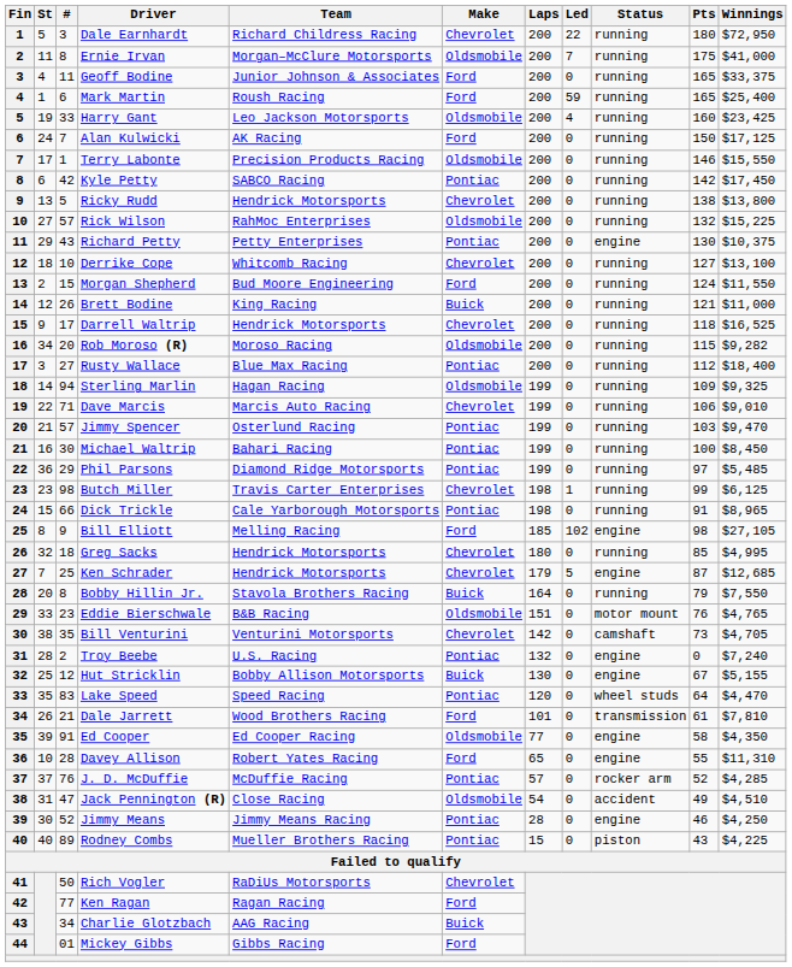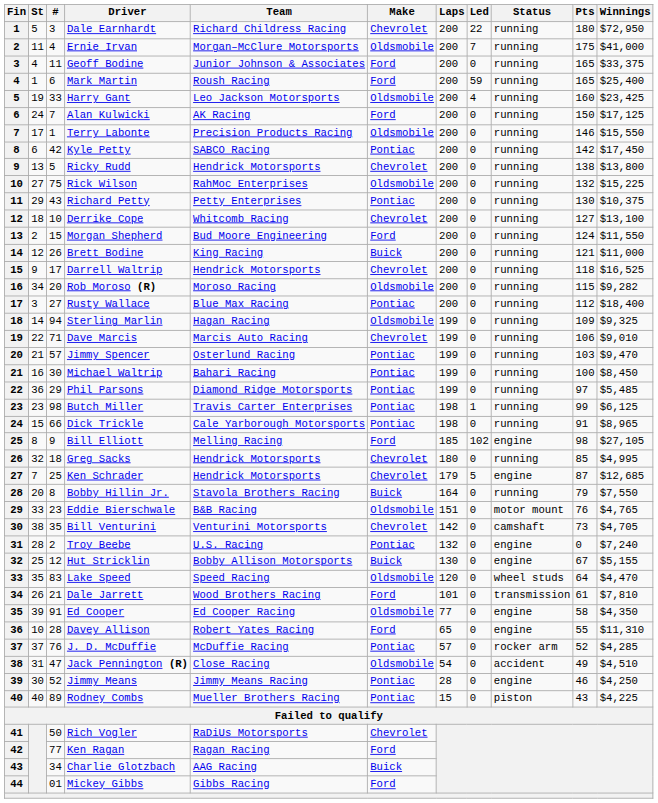 <table class="wikitable" style="font-size:95%">
 <tr>
 <th>Fin</th>
 <th>St</th>
 <th>#</th>
 <th>Driver</th>
 <th>Team</th>
 <th>Make</th>
 <th>Laps</th>
 <th>Led</th>
 <th>Status</th>
 <th>Pts</th>
 <th>Winnings</th>
 </tr>
 <tr>
 <th>1</th>
 <td>5</td>
 <td>3</td>
 <td><a href='#'>Dale Earnhardt</a></td>
 <td><a href='#'>Richard Childress Racing</a></td>
 <td><a href='#'>Chevrolet</a></td>
 <td>200</td>
 <td>22</td>
 <td>running</td>
 <td>180</td>
 <td>$72,950</td>
 </tr>
 <tr>
 <th>2</th>
 <td>11</td>
-<td>8</td>
+<td>4</td>
 <td><a href='#'>Ernie Irvan</a></td>
 <td><a href='#'>Morgan–McClure Motorsports</a></td>
 <td><a href='#'>Oldsmobile</a></td>
 <td>200</td>
 <td>7</td>
 <td>running</td>
 <td>175</td>
 <td>$41,000</td>
 </tr>
 <tr>
 <th>3</th>
 <td>4</td>
 <td>11</td>
 <td><a href='#'>Geoff Bodine</a></td>
 <td><a href='#'>Junior Johnson & Associates</a></td>
 <td><a href='#'>Ford</a></td>
 <td>200</td>
 <td>0</td>
 <td>running</td>
 <td>165</td>
 <td>$33,375</td>
 </tr>
 <tr>
 <th>4</th>
 <td>1</td>
 <td>6</td>
 <td><a href='#'>Mark Martin</a></td>
 <td><a href='#'>Roush Racing</a></td>
 <td><a href='#'>Ford</a></td>
 <td>200</td>
 <td>59</td>
 <td>running</td>
 <td>165</td>
 <td>$25,400</td>
 </tr>
 <tr>
 <th>5</th>
 <td>19</td>
 <td>33</td>
 <td><a href='#'>Harry Gant</a></td>
 <td><a href='#'>Leo Jackson Motorsports</a></td>
 <td><a href='#'>Oldsmobile</a></td>
 <td>200</td>
 <td>4</td>
 <td>running</td>
 <td>160</td>
 <td>$23,425</td>
 </tr>
 <tr>
 <th>6</th>
 <td>24</td>
 <td>7</td>
 <td><a href='#'>Alan Kulwicki</a></td>
 <td><a href='#'>AK Racing</a></td>
 <td><a href='#'>Ford</a></td>
 <td>200</td>
 <td>0</td>
 <td>running</td>
 <td>150</td>
 <td>$17,125</td>
 </tr>
 <tr>
 <th>7</th>
 <td>17</td>
 <td>1</td>
 <td><a href='#'>Terry Labonte</a></td>
 <td><a href='#'>Precision Products Racing</a></td>
 <td><a href='#'>Oldsmobile</a></td>
 <td>200</td>
 <td>0</td>
 <td>running</td>
 <td>146</td>
 <td>$15,550</td>
 </tr>
 <tr>
 <th>8</th>
 <td>6</td>
 <td>42</td>
 <td><a href='#'>Kyle Petty</a></td>
 <td><a href='#'>SABCO Racing</a></td>
 <td><a href='#'>Pontiac</a></td>
 <td>200</td>
 <td>0</td>
 <td>running</td>
 <td>142</td>
 <td>$17,450</td>
 </tr>
 <tr>
 <th>9</th>
 <td>13</td>
 <td>5</td>
 <td><a href='#'>Ricky Rudd</a></td>
 <td><a href='#'>Hendrick Motorsports</a></td>
 <td><a href='#'>Chevrolet</a></td>
 <td>200</td>
 <td>0</td>
 <td>running</td>
 <td>138</td>
 <td>$13,800</td>
 </tr>
 <tr>
 <th>10</th>
 <td>27</td>
-<td>57</td>
+<td>75</td>
 <td><a href='#'>Rick Wilson</a></td>
 <td><a href='#'>RahMoc Enterprises</a></td>
 <td><a href='#'>Oldsmobile</a></td>
 <td>200</td>
 <td>0</td>
 <td>running</td>
 <td>132</td>
 <td>$15,225</td>
 </tr>
 <tr>
 <th>11</th>
 <td>29</td>
 <td>43</td>
 <td><a href='#'>Richard Petty</a></td>
 <td><a href='#'>Petty Enterprises</a></td>
 <td><a href='#'>Pontiac</a></td>
 <td>200</td>
 <td>0</td>
-<td>engine</td>
+<td>running</td>
 <td>130</td>
 <td>$10,375</td>
 </tr>
 <tr>
 <th>12</th>
 <td>18</td>
 <td>10</td>
 <td><a href='#'>Derrike Cope</a></td>
 <td><a href='#'>Whitcomb Racing</a></td>
 <td><a href='#'>Chevrolet</a></td>
 <td>200</td>
 <td>0</td>
 <td>running</td>
 <td>127</td>
 <td>$13,100</td>
 </tr>
 <tr>
 <th>13</th>
 <td>2</td>
 <td>15</td>
 <td><a href='#'>Morgan Shepherd</a></td>
 <td><a href='#'>Bud Moore Engineering</a></td>
 <td><a href='#'>Ford</a></td>
 <td>200</td>
 <td>0</td>
 <td>running</td>
 <td>124</td>
 <td>$11,550</td>
 </tr>
 <tr>
 <th>14</th>
 <td>12</td>
 <td>26</td>
 <td><a href='#'>Brett Bodine</a></td>
 <td><a href='#'>King Racing</a></td>
 <td><a href='#'>Buick</a></td>
 <td>200</td>
 <td>0</td>
 <td>running</td>
 <td>121</td>
 <td>$11,000</td>
 </tr>
 <tr>
 <th>15</th>
 <td>9</td>
 <td>17</td>
 <td><a href='#'>Darrell Waltrip</a></td>
 <td><a href='#'>Hendrick Motorsports</a></td>
 <td><a href='#'>Chevrolet</a></td>
 <td>200</td>
 <td>0</td>
 <td>running</td>
 <td>118</td>
 <td>$16,525</td>
 </tr>
 <tr>
 <th>16</th>
 <td>34</td>
 <td>20</td>
 <td><a href='#'>Rob Moroso</a> <strong>(R)</strong></td>
 <td><a href='#'>Moroso Racing</a></td>
 <td><a href='#'>Oldsmobile</a></td>
 <td>200</td>
 <td>0</td>
 <td>running</td>
 <td>115</td>
 <td>$9,282</td>
 </tr>
 <tr>
 <th>17</th>
 <td>3</td>
 <td>27</td>
 <td><a href='#'>Rusty Wallace</a></td>
 <td><a href='#'>Blue Max Racing</a></td>
 <td><a href='#'>Pontiac</a></td>
 <td>200</td>
 <td>0</td>
 <td>running</td>
 <td>112</td>
 <td>$18,400</td>
 </tr>
 <tr>
 <th>18</th>
 <td>14</td>
 <td>94</td>
 <td><a href='#'>Sterling Marlin</a></td>
 <td><a href='#'>Hagan Racing</a></td>
 <td><a href='#'>Oldsmobile</a></td>
 <td>199</td>
 <td>0</td>
 <td>running</td>
 <td>109</td>
 <td>$9,325</td>
 </tr>
 <tr>
 <th>19</th>
 <td>22</td>
 <td>71</td>
 <td><a href='#'>Dave Marcis</a></td>
 <td><a href='#'>Marcis Auto Racing</a></td>
 <td><a href='#'>Chevrolet</a></td>
 <td>199</td>
 <td>0</td>
 <td>running</td>
 <td>106</td>
 <td>$9,010</td>
 </tr>
 <tr>
 <th>20</th>
 <td>21</td>
 <td>57</td>
 <td><a href='#'>Jimmy Spencer</a></td>
 <td><a href='#'>Osterlund Racing</a></td>
 <td><a href='#'>Pontiac</a></td>
 <td>199</td>
 <td>0</td>
 <td>running</td>
 <td>103</td>
 <td>$9,470</td>
 </tr>
 <tr>
 <th>21</th>
 <td>16</td>
 <td>30</td>
 <td><a href='#'>Michael Waltrip</a></td>
 <td><a href='#'>Bahari Racing</a></td>
 <td><a href='#'>Pontiac</a></td>
 <td>199</td>
 <td>0</td>
 <td>running</td>
 <td>100</td>
 <td>$8,450</td>
 </tr>
 <tr>
 <th>22</th>
 <td>36</td>
 <td>29</td>
 <td><a href='#'>Phil Parsons</a></td>
 <td><a href='#'>Diamond Ridge Motorsports</a></td>
 <td><a href='#'>Pontiac</a></td>
 <td>199</td>
 <td>0</td>
 <td>running</td>
 <td>97</td>
 <td>$5,485</td>
 </tr>
 <tr>
 <th>23</th>
 <td>23</td>
 <td>98</td>
 <td><a href='#'>Butch Miller</a></td>
 <td><a href='#'>Travis Carter Enterprises</a></td>
-<td><a href='#'>Chevrolet</a></td>
+<td><a href='#'>Pontiac</a></td>
 <td>198</td>
 <td>1</td>
 <td>running</td>
 <td>99</td>
 <td>$6,125</td>
 </tr>
 <tr>
 <th>24</th>
 <td>15</td>
 <td>66</td>
 <td><a href='#'>Dick Trickle</a></td>
 <td><a href='#'>Cale Yarborough Motorsports</a></td>
 <td><a href='#'>Pontiac</a></td>
 <td>198</td>
 <td>0</td>
 <td>running</td>
 <td>91</td>
 <td>$8,965</td>
 </tr>
 <tr>
 <th>25</th>
 <td>8</td>
 <td>9</td>
 <td><a href='#'>Bill Elliott</a></td>
 <td><a href='#'>Melling Racing</a></td>
 <td><a href='#'>Ford</a></td>
 <td>185</td>
 <td>102</td>
 <td>engine</td>
 <td>98</td>
 <td>$27,105</td>
 </tr>
 <tr>
 <th>26</th>
 <td>32</td>
 <td>18</td>
 <td><a href='#'>Greg Sacks</a></td>
 <td><a href='#'>Hendrick Motorsports</a></td>
 <td><a href='#'>Chevrolet</a></td>
 <td>180</td>
 <td>0</td>
 <td>running</td>
 <td>85</td>
 <td>$4,995</td>
 </tr>
 <tr>
 <th>27</th>
 <td>7</td>
 <td>25</td>
 <td><a href='#'>Ken Schrader</a></td>
 <td><a href='#'>Hendrick Motorsports</a></td>
 <td><a href='#'>Chevrolet</a></td>
 <td>179</td>
 <td>5</td>
 <td>engine</td>
 <td>87</td>
 <td>$12,685</td>
 </tr>
 <tr>
 <th>28</th>
 <td>20</td>
 <td>8</td>
 <td><a href='#'>Bobby Hillin Jr.</a></td>
 <td><a href='#'>Stavola Brothers Racing</a></td>
 <td><a href='#'>Buick</a></td>
 <td>164</td>
 <td>0</td>
 <td>running</td>
 <td>79</td>
 <td>$7,550</td>
 </tr>
 <tr>
 <th>29</th>
 <td>33</td>
 <td>23</td>
 <td><a href='#'>Eddie Bierschwale</a></td>
 <td><a href='#'>B&B Racing</a></td>
 <td><a href='#'>Oldsmobile</a></td>
 <td>151</td>
 <td>0</td>
 <td>motor mount</td>
 <td>76</td>
 <td>$4,765</td>
 </tr>
 <tr>
 <th>30</th>
 <td>38</td>
 <td>35</td>
 <td><a href='#'>Bill Venturini</a></td>
 <td><a href='#'>Venturini Motorsports</a></td>
 <td><a href='#'>Chevrolet</a></td>
 <td>142</td>
 <td>0</td>
 <td>camshaft</td>
 <td>73</td>
 <td>$4,705</td>
 </tr>
 <tr>
 <th>31</th>
 <td>28</td>
 <td>2</td>
 <td><a href='#'>Troy Beebe</a></td>
 <td><a href='#'>U.S. Racing</a></td>
 <td><a href='#'>Pontiac</a></td>
 <td>132</td>
 <td>0</td>
 <td>engine</td>
 <td>0</td>
 <td>$7,240</td>
 </tr>
 <tr>
 <th>32</th>
 <td>25</td>
 <td>12</td>
 <td><a href='#'>Hut Stricklin</a></td>
 <td><a href='#'>Bobby Allison Motorsports</a></td>
 <td><a href='#'>Buick</a></td>
 <td>130</td>
 <td>0</td>
 <td>engine</td>
 <td>67</td>
 <td>$5,155</td>
 </tr>
 <tr>
 <th>33</th>
 <td>35</td>
 <td>83</td>
 <td><a href='#'>Lake Speed</a></td>
 <td><a href='#'>Speed Racing</a></td>
-<td><a href='#'>Pontiac</a></td>
+<td><a href='#'>Oldsmobile</a></td>
 <td>120</td>
 <td>0</td>
 <td>wheel studs</td>
 <td>64</td>
 <td>$4,470</td>
 </tr>
 <tr>
 <th>34</th>
 <td>26</td>
 <td>21</td>
 <td><a href='#'>Dale Jarrett</a></td>
 <td><a href='#'>Wood Brothers Racing</a></td>
 <td><a href='#'>Ford</a></td>
 <td>101</td>
 <td>0</td>
 <td>transmission</td>
 <td>61</td>
 <td>$7,810</td>
 </tr>
 <tr>
 <th>35</th>
 <td>39</td>
 <td>91</td>
 <td><a href='#'>Ed Cooper</a></td>
 <td><a href='#'>Ed Cooper Racing</a></td>
 <td><a href='#'>Oldsmobile</a></td>
 <td>77</td>
 <td>0</td>
 <td>engine</td>
 <td>58</td>
 <td>$4,350</td>
 </tr>
 <tr>
 <th>36</th>
 <td>10</td>
 <td>28</td>
 <td><a href='#'>Davey Allison</a></td>
 <td><a href='#'>Robert Yates Racing</a></td>
 <td><a href='#'>Ford</a></td>
 <td>65</td>
 <td>0</td>
 <td>engine</td>
 <td>55</td>
 <td>$11,310</td>
 </tr>
 <tr>
 <th>37</th>
 <td>37</td>
 <td>76</td>
 <td><a href='#'>J. D. McDuffie</a></td>
 <td><a href='#'>McDuffie Racing</a></td>
 <td><a href='#'>Pontiac</a></td>
 <td>57</td>
 <td>0</td>
 <td>rocker arm</td>
 <td>52</td>
 <td>$4,285</td>
 </tr>
 <tr>
 <th>38</th>
 <td>31</td>
 <td>47</td>
 <td><a href='#'>Jack Pennington</a> <strong>(R)</strong></td>
 <td><a href='#'>Close Racing</a></td>
 <td><a href='#'>Oldsmobile</a></td>
 <td>54</td>
 <td>0</td>
 <td>accident</td>
 <td>49</td>
 <td>$4,510</td>
 </tr>
 <tr>
 <th>39</th>
 <td>30</td>
 <td>52</td>
 <td><a href='#'>Jimmy Means</a></td>
 <td><a href='#'>Jimmy Means Racing</a></td>
 <td><a href='#'>Pontiac</a></td>
 <td>28</td>
 <td>0</td>
 <td>engine</td>
 <td>46</td>
 <td>$4,250</td>
 </tr>
 <tr>
 <th>40</th>
 <td>40</td>
 <td>89</td>
 <td><a href='#'>Rodney Combs</a></td>
 <td><a href='#'>Mueller Brothers Racing</a></td>
 <td><a href='#'>Pontiac</a></td>
 <td>15</td>
 <td>0</td>
 <td>piston</td>
 <td>43</td>
 <td>$4,225</td>
 </tr>
 <tr>
 <th colspan="11">Failed to qualify</th>
 </tr>
 <tr>
 <th>41</th>
 <th rowspan="4"></th>
 <td>50</td>
 <td><a href='#'>Rich Vogler</a></td>
 <td><a href='#'>RaDiUs Motorsports</a></td>
 <td><a href='#'>Chevrolet</a></td>
 <th colspan="5" rowspan="4"></th>
 </tr>
 <tr>
 <th>42</th>
 <td>77</td>
 <td><a href='#'>Ken Ragan</a></td>
 <td><a href='#'>Ragan Racing</a></td>
 <td><a href='#'>Ford</a></td>
 </tr>
 <tr>
 <th>43</th>
 <td>34</td>
 <td><a href='#'>Charlie Glotzbach</a></td>
 <td><a href='#'>AAG Racing</a></td>
 <td><a href='#'>Buick</a></td>
 </tr>
 <tr>
 <th>44</th>
 <td>01</td>
 <td><a href='#'>Mickey Gibbs</a></td>
 <td><a href='#'>Gibbs Racing</a></td>
 <td><a href='#'>Ford</a></td>
 </tr>
 <tr>
 <th colspan="11"></th>
 </tr>
 </table>
